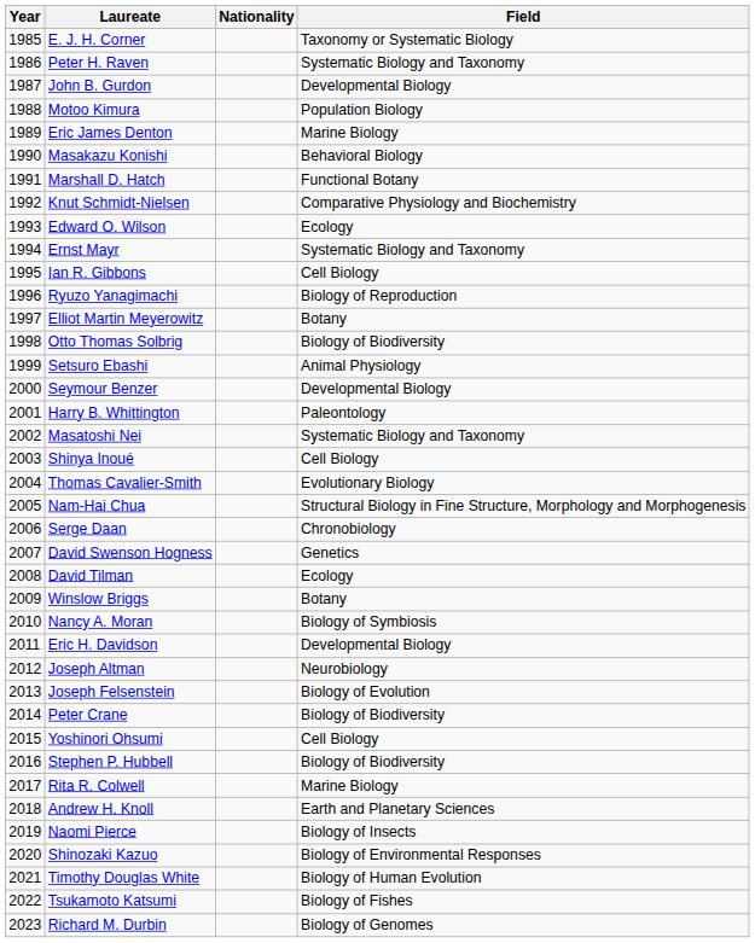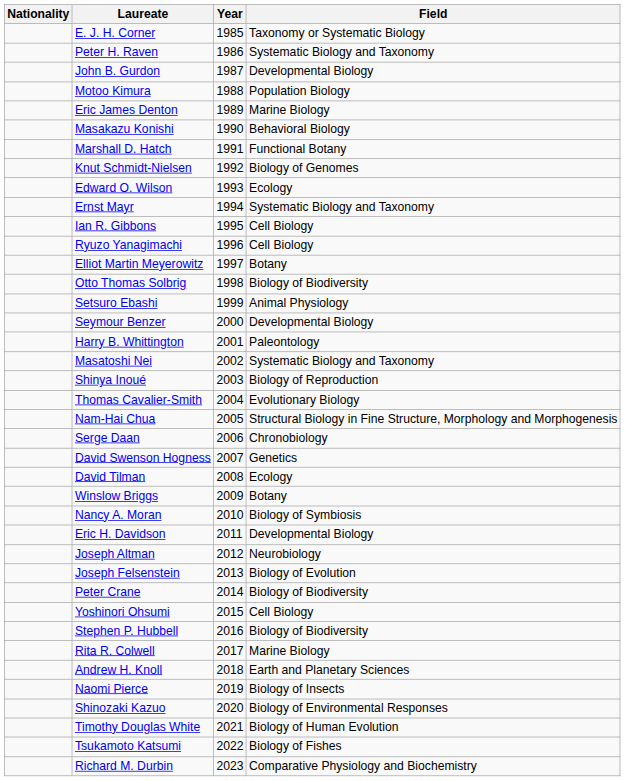 <table class="wikitable">
 <tr>
+<th>Nationality</th>
+<th>Laureate</th>
 <th>Year</th>
-<th>Laureate</th>
-<th>Nationality</th>
 <th>Field</th>
 </tr>
 <tr>
+<td></td>
+<td><a href='#'>E. J. H. Corner</a></td>
 <td>1985</td>
-<td><a href='#'>E. J. H. Corner</a></td>
-<td></td>
 <td>Taxonomy or Systematic Biology</td>
 </tr>
 <tr>
+<td></td>
+<td><a href='#'>Peter H. Raven</a></td>
 <td>1986</td>
-<td><a href='#'>Peter H. Raven</a></td>
-<td></td>
 <td>Systematic Biology and Taxonomy</td>
 </tr>
 <tr>
+<td></td>
+<td><a href='#'>John B. Gurdon</a></td>
 <td>1987</td>
-<td><a href='#'>John B. Gurdon</a></td>
-<td></td>
 <td>Developmental Biology</td>
 </tr>
 <tr>
+<td></td>
+<td><a href='#'>Motoo Kimura</a></td>
 <td>1988</td>
-<td><a href='#'>Motoo Kimura</a></td>
-<td></td>
 <td>Population Biology</td>
 </tr>
 <tr>
+<td></td>
+<td><a href='#'>Eric James Denton</a></td>
 <td>1989</td>
-<td><a href='#'>Eric James Denton</a></td>
-<td></td>
 <td>Marine Biology</td>
 </tr>
 <tr>
+<td></td>
+<td><a href='#'>Masakazu Konishi</a></td>
 <td>1990</td>
-<td><a href='#'>Masakazu Konishi</a></td>
-<td></td>
 <td>Behavioral Biology</td>
 </tr>
 <tr>
+<td></td>
+<td><a href='#'>Marshall D. Hatch</a></td>
 <td>1991</td>
-<td><a href='#'>Marshall D. Hatch</a></td>
-<td></td>
 <td>Functional Botany</td>
 </tr>
 <tr>
+<td><br></td>
+<td><a href='#'>Knut Schmidt-Nielsen</a></td>
 <td>1992</td>
-<td><a href='#'>Knut Schmidt-Nielsen</a></td>
-<td><br></td>
-<td>Comparative Physiology and Biochemistry</td>
+<td>Biology of Genomes</td>
 </tr>
 <tr>
+<td></td>
+<td><a href='#'>Edward O. Wilson</a></td>
 <td>1993</td>
-<td><a href='#'>Edward O. Wilson</a></td>
-<td></td>
 <td>Ecology</td>
 </tr>
 <tr>
+<td><br></td>
+<td><a href='#'>Ernst Mayr</a></td>
 <td>1994</td>
-<td><a href='#'>Ernst Mayr</a></td>
-<td><br></td>
 <td>Systematic Biology and Taxonomy</td>
 </tr>
 <tr>
+<td></td>
+<td><a href='#'>Ian R. Gibbons</a></td>
 <td>1995</td>
-<td><a href='#'>Ian R. Gibbons</a></td>
-<td></td>
 <td>Cell Biology</td>
 </tr>
 <tr>
+<td></td>
+<td><a href='#'>Ryuzo Yanagimachi</a></td>
 <td>1996</td>
-<td><a href='#'>Ryuzo Yanagimachi</a></td>
+<td>Cell Biology</td>
+</tr>
+<tr>
 <td></td>
+<td><a href='#'>Elliot Martin Meyerowitz</a></td>
+<td>1997</td>
+<td>Botany</td>
+</tr>
+<tr>
+<td></td>
+<td><a href='#'>Otto Thomas Solbrig</a></td>
+<td>1998</td>
+<td>Biology of Biodiversity</td>
+</tr>
+<tr>
+<td></td>
+<td><a href='#'>Setsuro Ebashi</a></td>
+<td>1999</td>
+<td>Animal Physiology</td>
+</tr>
+<tr>
+<td></td>
+<td><a href='#'>Seymour Benzer</a></td>
+<td>2000</td>
+<td>Developmental Biology</td>
+</tr>
+<tr>
+<td></td>
+<td><a href='#'>Harry B. Whittington</a></td>
+<td>2001</td>
+<td>Paleontology</td>
+</tr>
+<tr>
+<td></td>
+<td><a href='#'>Masatoshi Nei</a></td>
+<td>2002</td>
+<td>Systematic Biology and Taxonomy</td>
+</tr>
+<tr>
+<td></td>
+<td><a href='#'>Shinya Inoué</a></td>
+<td>2003</td>
 <td>Biology of Reproduction</td>
 </tr>
 <tr>
-<td>1997</td>
-<td><a href='#'>Elliot Martin Meyerowitz</a></td>
 <td></td>
+<td><a href='#'>Thomas Cavalier-Smith</a></td>
+<td>2004</td>
+<td>Evolutionary Biology</td>
+</tr>
+<tr>
+<td></td>
+<td><a href='#'>Nam-Hai Chua</a></td>
+<td>2005</td>
+<td>Structural Biology in Fine Structure, Morphology and Morphogenesis</td>
+</tr>
+<tr>
+<td></td>
+<td><a href='#'>Serge Daan</a></td>
+<td>2006</td>
+<td>Chronobiology</td>
+</tr>
+<tr>
+<td></td>
+<td><a href='#'>David Swenson Hogness</a></td>
+<td>2007</td>
+<td>Genetics</td>
+</tr>
+<tr>
+<td></td>
+<td><a href='#'>David Tilman</a></td>
+<td>2008</td>
+<td>Ecology</td>
+</tr>
+<tr>
+<td></td>
+<td><a href='#'>Winslow Briggs</a></td>
+<td>2009</td>
 <td>Botany</td>
 </tr>
 <tr>
-<td>1998</td>
-<td><a href='#'>Otto Thomas Solbrig</a></td>
 <td></td>
+<td><a href='#'>Nancy A. Moran</a></td>
+<td>2010</td>
+<td>Biology of Symbiosis</td>
+</tr>
+<tr>
+<td></td>
+<td><a href='#'>Eric H. Davidson</a></td>
+<td>2011</td>
+<td>Developmental Biology</td>
+</tr>
+<tr>
+<td></td>
+<td><a href='#'>Joseph Altman</a></td>
+<td>2012</td>
+<td>Neurobiology</td>
+</tr>
+<tr>
+<td></td>
+<td><a href='#'>Joseph Felsenstein</a></td>
+<td>2013</td>
+<td>Biology of Evolution</td>
+</tr>
+<tr>
+<td></td>
+<td><a href='#'>Peter Crane</a></td>
+<td>2014</td>
 <td>Biology of Biodiversity</td>
 </tr>
 <tr>
-<td>1999</td>
-<td><a href='#'>Setsuro Ebashi</a></td>
 <td></td>
-<td>Animal Physiology</td>
-</tr>
-<tr>
-<td>2000</td>
-<td><a href='#'>Seymour Benzer</a></td>
-<td></td>
-<td>Developmental Biology</td>
-</tr>
-<tr>
-<td>2001</td>
-<td><a href='#'>Harry B. Whittington</a></td>
-<td></td>
-<td>Paleontology</td>
-</tr>
-<tr>
-<td>2002</td>
-<td><a href='#'>Masatoshi Nei</a></td>
-<td></td>
-<td>Systematic Biology and Taxonomy</td>
-</tr>
-<tr>
-<td>2003</td>
-<td><a href='#'>Shinya Inoué</a></td>
-<td></td>
+<td><a href='#'>Yoshinori Ohsumi</a></td>
+<td>2015</td>
 <td>Cell Biology</td>
 </tr>
 <tr>
-<td>2004</td>
-<td><a href='#'>Thomas Cavalier-Smith</a></td>
 <td></td>
-<td>Evolutionary Biology</td>
-</tr>
-<tr>
-<td>2005</td>
-<td><a href='#'>Nam-Hai Chua</a></td>
-<td></td>
-<td>Structural Biology in Fine Structure, Morphology and Morphogenesis</td>
-</tr>
-<tr>
-<td>2006</td>
-<td><a href='#'>Serge Daan</a></td>
-<td></td>
-<td>Chronobiology</td>
-</tr>
-<tr>
-<td>2007</td>
-<td><a href='#'>David Swenson Hogness</a></td>
-<td></td>
-<td>Genetics</td>
-</tr>
-<tr>
-<td>2008</td>
-<td><a href='#'>David Tilman</a></td>
-<td></td>
-<td>Ecology</td>
-</tr>
-<tr>
-<td>2009</td>
-<td><a href='#'>Winslow Briggs</a></td>
-<td></td>
-<td>Botany</td>
-</tr>
-<tr>
-<td>2010</td>
-<td><a href='#'>Nancy A. Moran</a></td>
-<td></td>
-<td>Biology of Symbiosis</td>
-</tr>
-<tr>
-<td>2011</td>
-<td><a href='#'>Eric H. Davidson</a></td>
-<td></td>
-<td>Developmental Biology</td>
-</tr>
-<tr>
-<td>2012</td>
-<td><a href='#'>Joseph Altman</a></td>
-<td></td>
-<td>Neurobiology</td>
-</tr>
-<tr>
-<td>2013</td>
-<td><a href='#'>Joseph Felsenstein</a></td>
-<td></td>
-<td>Biology of Evolution</td>
-</tr>
-<tr>
-<td>2014</td>
-<td><a href='#'>Peter Crane</a></td>
-<td></td>
+<td><a href='#'>Stephen P. Hubbell</a></td>
+<td>2016</td>
 <td>Biology of Biodiversity</td>
 </tr>
 <tr>
-<td>2015</td>
-<td><a href='#'>Yoshinori Ohsumi</a></td>
 <td></td>
-<td>Cell Biology</td>
-</tr>
-<tr>
-<td>2016</td>
-<td><a href='#'>Stephen P. Hubbell</a></td>
-<td></td>
-<td>Biology of Biodiversity</td>
-</tr>
-<tr>
+<td><a href='#'>Rita R. Colwell</a></td>
 <td>2017</td>
-<td><a href='#'>Rita R. Colwell</a></td>
-<td></td>
 <td>Marine Biology</td>
 </tr>
 <tr>
+<td></td>
+<td><a href='#'>Andrew H. Knoll</a></td>
 <td>2018</td>
-<td><a href='#'>Andrew H. Knoll</a></td>
-<td></td>
 <td>Earth and Planetary Sciences</td>
 </tr>
 <tr>
+<td></td>
+<td><a href='#'>Naomi Pierce</a></td>
 <td>2019</td>
-<td><a href='#'>Naomi Pierce</a></td>
-<td></td>
 <td>Biology of Insects</td>
 </tr>
 <tr>
+<td></td>
+<td><a href='#'>Shinozaki Kazuo</a></td>
 <td>2020</td>
-<td><a href='#'>Shinozaki Kazuo</a></td>
-<td></td>
 <td>Biology of Environmental Responses</td>
 </tr>
 <tr>
+<td></td>
+<td><a href='#'>Timothy Douglas White</a></td>
 <td>2021</td>
-<td><a href='#'>Timothy Douglas White</a></td>
-<td></td>
 <td>Biology of Human Evolution</td>
 </tr>
 <tr>
+<td></td>
+<td><a href='#'>Tsukamoto Katsumi</a></td>
 <td>2022</td>
-<td><a href='#'>Tsukamoto Katsumi</a></td>
-<td></td>
 <td>Biology of Fishes</td>
 </tr>
 <tr>
+<td></td>
+<td><a href='#'>Richard M. Durbin</a></td>
 <td>2023</td>
-<td><a href='#'>Richard M. Durbin</a></td>
-<td></td>
-<td>Biology of Genomes</td>
+<td>Comparative Physiology and Biochemistry</td>
 </tr>
 </table>
